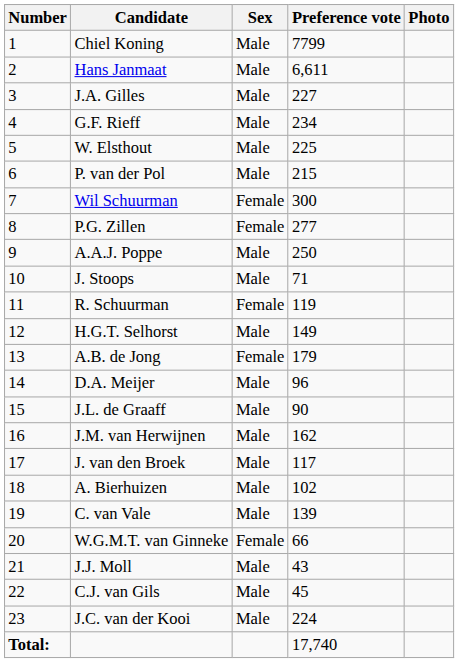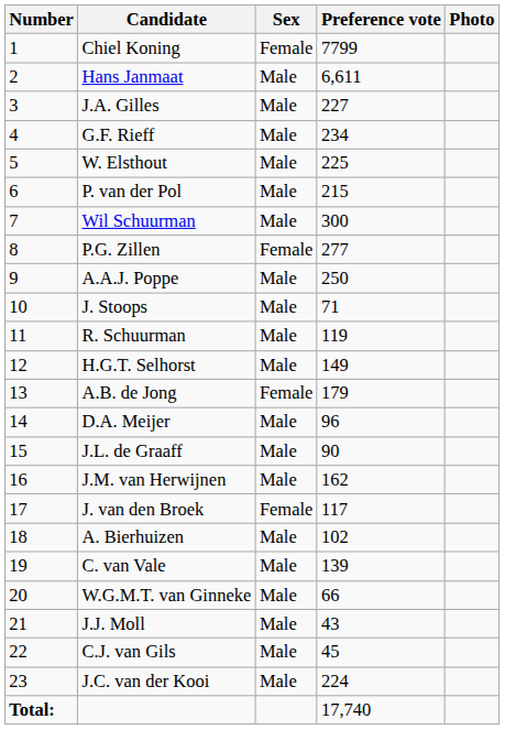 <table class="wikitable vatop">
 <tr>
 <th>Number</th>
 <th>Candidate</th>
 <th>Sex</th>
 <th>Preference vote</th>
 <th>Photo</th>
 </tr>
 <tr>
 <td>1</td>
 <td>Chiel Koning</td>
-<td>Male</td>
+<td>Female</td>
 <td>7799</td>
 <td></td>
 </tr>
 <tr>
 <td>2</td>
 <td><a href='#'>Hans Janmaat</a></td>
 <td>Male</td>
 <td>6,611</td>
 <td></td>
 </tr>
 <tr>
 <td>3</td>
 <td>J.A. Gilles</td>
 <td>Male</td>
 <td>227</td>
 <td></td>
 </tr>
 <tr>
 <td>4</td>
 <td>G.F. Rieff</td>
 <td>Male</td>
 <td>234</td>
 <td></td>
 </tr>
 <tr>
 <td>5</td>
 <td>W. Elsthout</td>
 <td>Male</td>
 <td>225</td>
 <td></td>
 </tr>
 <tr>
 <td>6</td>
 <td>P. van der Pol</td>
 <td>Male</td>
 <td>215</td>
 <td></td>
 </tr>
 <tr>
 <td>7</td>
 <td><a href='#'>Wil Schuurman</a></td>
-<td>Female</td>
+<td>Male</td>
 <td>300</td>
 <td></td>
 </tr>
 <tr>
 <td>8</td>
 <td>P.G. Zillen</td>
 <td>Female</td>
 <td>277</td>
 <td></td>
 </tr>
 <tr>
 <td>9</td>
 <td>A.A.J. Poppe</td>
 <td>Male</td>
 <td>250</td>
 <td></td>
 </tr>
 <tr>
 <td>10</td>
 <td>J. Stoops</td>
 <td>Male</td>
 <td>71</td>
 <td></td>
 </tr>
 <tr>
 <td>11</td>
 <td>R. Schuurman</td>
-<td>Female</td>
+<td>Male</td>
 <td>119</td>
 <td></td>
 </tr>
 <tr>
 <td>12</td>
 <td>H.G.T. Selhorst</td>
 <td>Male</td>
 <td>149</td>
 <td></td>
 </tr>
 <tr>
 <td>13</td>
 <td>A.B. de Jong</td>
 <td>Female</td>
 <td>179</td>
 <td></td>
 </tr>
 <tr>
 <td>14</td>
 <td>D.A. Meijer</td>
 <td>Male</td>
 <td>96</td>
 <td></td>
 </tr>
 <tr>
 <td>15</td>
 <td>J.L. de Graaff</td>
 <td>Male</td>
 <td>90</td>
 <td></td>
 </tr>
 <tr>
 <td>16</td>
 <td>J.M. van Herwijnen</td>
 <td>Male</td>
 <td>162</td>
 <td></td>
 </tr>
 <tr>
 <td>17</td>
 <td>J. van den Broek</td>
-<td>Male</td>
+<td>Female</td>
 <td>117</td>
 <td></td>
 </tr>
 <tr>
 <td>18</td>
 <td>A. Bierhuizen</td>
 <td>Male</td>
 <td>102</td>
 <td></td>
 </tr>
 <tr>
 <td>19</td>
 <td>C. van Vale</td>
 <td>Male</td>
 <td>139</td>
 <td></td>
 </tr>
 <tr>
 <td>20</td>
 <td>W.G.M.T. van Ginneke</td>
-<td>Female</td>
+<td>Male</td>
 <td>66</td>
 <td></td>
 </tr>
 <tr>
 <td>21</td>
 <td>J.J. Moll</td>
 <td>Male</td>
 <td>43</td>
 <td></td>
 </tr>
 <tr>
 <td>22</td>
 <td>C.J. van Gils</td>
 <td>Male</td>
 <td>45</td>
 <td></td>
 </tr>
 <tr>
 <td>23</td>
 <td>J.C. van der Kooi</td>
 <td>Male</td>
 <td>224</td>
 <td></td>
 </tr>
 <tr>
 <td><strong>Total:</strong></td>
 <td></td>
 <td></td>
 <td>17,740</td>
 <td></td>
 </tr>
 </table>
